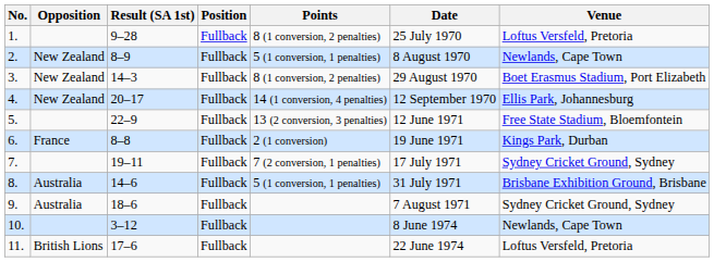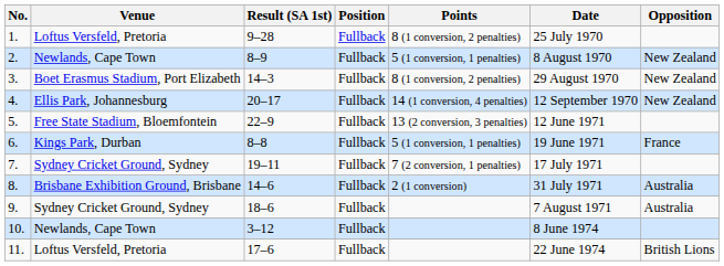 <table class="wikitable sortable">
 <tr>
 <th>No.</th>
-<th>Opposition</th>
+<th>Venue</th>
 <th>Result (SA 1st)</th>
 <th>Position</th>
 <th>Points</th>
 <th>Date</th>
-<th>Venue</th>
+<th>Opposition</th>
 </tr>
 <tr>
 <td>1.</td>
-<td></td>
+<td><a href='#'>Loftus Versfeld</a>, Pretoria</td>
 <td>9–28</td>
 <td><a href='#'>Fullback</a></td>
 <td>8 <small>(1 conversion, 2 penalties)</small></td>
 <td>25 July 1970</td>
-<td><a href='#'>Loftus Versfeld</a>, Pretoria</td>
+<td></td>
 </tr>
 <tr style="background: #D0E6FF;">
 <td>2.</td>
-<td> New Zealand</td>
+<td><a href='#'>Newlands</a>, Cape Town</td>
 <td>8–9</td>
 <td>Fullback</td>
 <td>5 <small>(1 conversion, 1 penalties)</small></td>
 <td>8 August 1970</td>
-<td><a href='#'>Newlands</a>, Cape Town</td>
+<td> New Zealand</td>
 </tr>
 <tr>
 <td>3.</td>
-<td> New Zealand</td>
+<td><a href='#'>Boet Erasmus Stadium</a>, Port Elizabeth</td>
 <td>14–3</td>
 <td>Fullback</td>
 <td>8 <small>(1 conversion, 2 penalties)</small></td>
 <td>29 August 1970</td>
-<td><a href='#'>Boet Erasmus Stadium</a>, Port Elizabeth</td>
+<td> New Zealand</td>
 </tr>
 <tr style="background: #D0E6FF;">
 <td>4.</td>
-<td> New Zealand</td>
+<td><a href='#'>Ellis Park</a>, Johannesburg</td>
 <td>20–17</td>
 <td>Fullback</td>
 <td>14 <small>(1 conversion, 4 penalties)</small></td>
 <td>12 September 1970</td>
-<td><a href='#'>Ellis Park</a>, Johannesburg</td>
+<td> New Zealand</td>
 </tr>
 <tr>
 <td>5.</td>
-<td></td>
+<td><a href='#'>Free State Stadium</a>, Bloemfontein</td>
 <td>22–9</td>
 <td>Fullback</td>
 <td>13 <small>(2 conversion, 3 penalties)</small></td>
 <td>12 June 1971</td>
-<td><a href='#'>Free State Stadium</a>, Bloemfontein</td>
+<td></td>
 </tr>
 <tr style="background: #D0E6FF;">
 <td>6.</td>
-<td> France</td>
+<td><a href='#'>Kings Park</a>, Durban</td>
 <td>8–8</td>
 <td>Fullback</td>
-<td>2 <small>(1 conversion)</small></td>
+<td>5 <small>(1 conversion, 1 penalties)</small></td>
 <td>19 June 1971</td>
-<td><a href='#'>Kings Park</a>, Durban</td>
+<td> France</td>
 </tr>
 <tr>
 <td>7.</td>
-<td></td>
+<td><a href='#'>Sydney Cricket Ground</a>, Sydney</td>
 <td>19–11</td>
 <td>Fullback</td>
 <td>7 <small>(2 conversion, 1 penalties)</small></td>
 <td>17 July 1971</td>
-<td><a href='#'>Sydney Cricket Ground</a>, Sydney</td>
+<td></td>
 </tr>
 <tr style="background: #D0E6FF;">
 <td>8.</td>
-<td> Australia</td>
+<td><a href='#'>Brisbane Exhibition Ground</a>, Brisbane</td>
 <td>14–6</td>
 <td>Fullback</td>
-<td>5 <small>(1 conversion, 1 penalties)</small></td>
+<td>2 <small>(1 conversion)</small></td>
 <td>31 July 1971</td>
-<td><a href='#'>Brisbane Exhibition Ground</a>, Brisbane</td>
+<td> Australia</td>
 </tr>
 <tr>
 <td>9.</td>
-<td> Australia</td>
+<td>Sydney Cricket Ground, Sydney</td>
 <td>18–6</td>
 <td>Fullback</td>
 <td></td>
 <td>7 August 1971</td>
-<td>Sydney Cricket Ground, Sydney</td>
+<td> Australia</td>
 </tr>
 <tr style="background: #D0E6FF;">
 <td>10.</td>
-<td></td>
+<td>Newlands, Cape Town</td>
 <td>3–12</td>
 <td>Fullback</td>
 <td></td>
 <td>8 June 1974</td>
-<td>Newlands, Cape Town</td>
+<td></td>
 </tr>
 <tr>
 <td>11.</td>
-<td> British Lions</td>
+<td>Loftus Versfeld, Pretoria</td>
 <td>17–6</td>
 <td>Fullback</td>
 <td></td>
 <td>22 June 1974</td>
-<td>Loftus Versfeld, Pretoria</td>
+<td> British Lions</td>
 </tr>
 </table>
